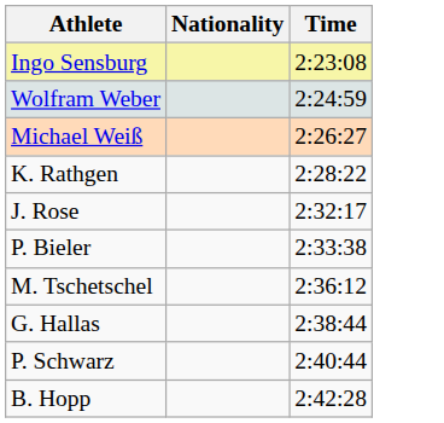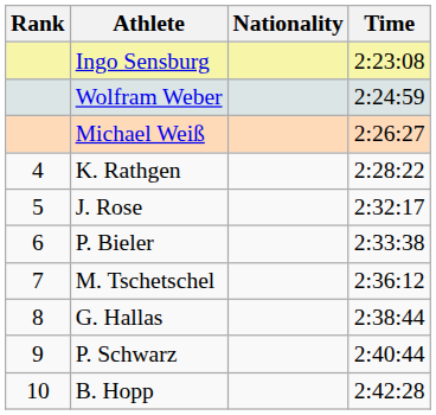 <table class="wikitable sortable">
 <tr>
+<th>Rank</th>
 <th>Athlete</th>
 <th>Nationality</th>
 <th>Time</th>
 </tr>
 <tr bgcolor="#F7F6A8">
+<td align=center></td>
 <td><a href='#'>Ingo Sensburg</a></td>
 <td></td>
 <td>2:23:08</td>
 </tr>
 <tr bgcolor="#DCE5E5">
+<td align=center></td>
 <td><a href='#'>Wolfram Weber</a></td>
 <td></td>
 <td>2:24:59</td>
 </tr>
 <tr bgcolor="#FFDAB9">
+<td align=center></td>
 <td><a href='#'>Michael Weiß</a></td>
 <td></td>
 <td>2:26:27</td>
 </tr>
 <tr>
+<td align=center>4</td>
 <td>K. Rathgen</td>
 <td></td>
 <td>2:28:22</td>
 </tr>
 <tr>
+<td align=center>5</td>
 <td>J. Rose</td>
 <td></td>
 <td>2:32:17</td>
 </tr>
 <tr>
+<td align=center>6</td>
 <td>P. Bieler</td>
 <td></td>
 <td>2:33:38</td>
 </tr>
 <tr>
+<td align=center>7</td>
 <td>M. Tschetschel</td>
 <td></td>
 <td>2:36:12</td>
 </tr>
 <tr>
+<td align=center>8</td>
 <td>G. Hallas</td>
 <td></td>
 <td>2:38:44</td>
 </tr>
 <tr>
+<td align=center>9</td>
 <td>P. Schwarz</td>
 <td></td>
 <td>2:40:44</td>
 </tr>
 <tr>
+<td align=center>10</td>
 <td>B. Hopp</td>
 <td></td>
 <td>2:42:28</td>
 </tr>
 </table>
